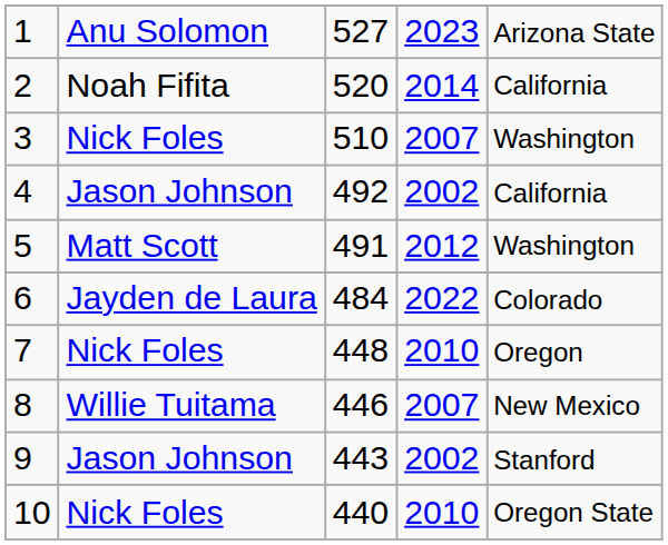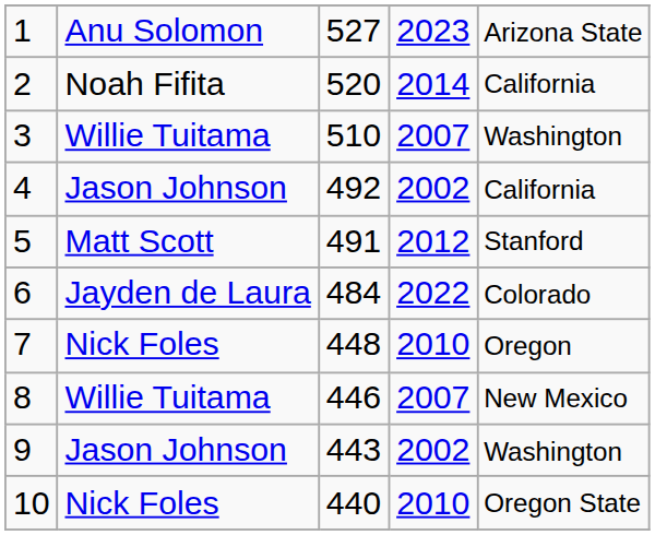 <table class="wikitable">
 <tr>
 </tr>
 <tr>
 <td>1</td>
 <td><a href='#'>Anu Solomon</a></td>
 <td>527</td>
 <td><a href='#'>2023</a></td>
 <td style="font-size:80%;">Arizona State</td>
 </tr>
 <tr>
 <td>2</td>
 <td>Noah Fifita</td>
 <td>520</td>
 <td><a href='#'>2014</a></td>
 <td style="font-size:80%;">California</td>
 </tr>
 <tr>
 <td>3</td>
-<td><a href='#'>Nick Foles</a></td>
+<td><a href='#'>Willie Tuitama</a></td>
 <td>510</td>
 <td><a href='#'>2007</a></td>
 <td style="font-size:80%;">Washington</td>
 </tr>
 <tr>
 <td>4</td>
 <td><a href='#'>Jason Johnson</a></td>
 <td>492</td>
 <td><a href='#'>2002</a></td>
 <td style="font-size:80%;">California</td>
 </tr>
 <tr>
 <td>5</td>
 <td><a href='#'>Matt Scott</a></td>
 <td>491</td>
 <td><a href='#'>2012</a></td>
-<td style="font-size:80%;">Washington</td>
+<td style="font-size:80%;">Stanford</td>
 </tr>
 <tr>
 <td>6</td>
 <td><a href='#'>Jayden de Laura</a></td>
 <td>484</td>
 <td><a href='#'>2022</a></td>
 <td style="font-size:80%;">Colorado</td>
 </tr>
 <tr>
 <td>7</td>
 <td><a href='#'>Nick Foles</a></td>
 <td>448</td>
 <td><a href='#'>2010</a></td>
 <td style="font-size:80%;">Oregon</td>
 </tr>
 <tr>
 <td>8</td>
 <td><a href='#'>Willie Tuitama</a></td>
 <td>446</td>
 <td><a href='#'>2007</a></td>
 <td style="font-size:80%;">New Mexico</td>
 </tr>
 <tr>
 <td>9</td>
 <td><a href='#'>Jason Johnson</a></td>
 <td>443</td>
 <td><a href='#'>2002</a></td>
-<td style="font-size:80%;">Stanford</td>
+<td style="font-size:80%;">Washington</td>
 </tr>
 <tr>
 <td>10</td>
 <td><a href='#'>Nick Foles</a></td>
 <td>440</td>
 <td><a href='#'>2010</a></td>
 <td style="font-size:80%;">Oregon State</td>
 </tr>
 </table>
